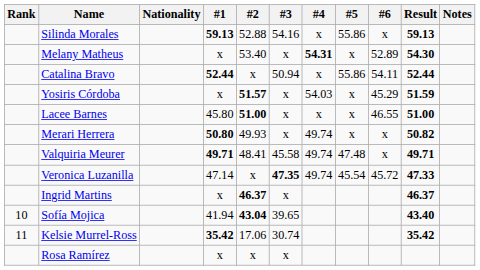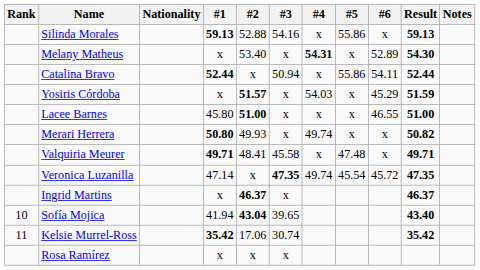 <table class="wikitable sortable" style="text-align:center;font-size:95%">
 <tr>
 <th>Rank</th>
 <th>Name</th>
 <th>Nationality</th>
 <th>#1</th>
 <th>#2</th>
 <th>#3</th>
 <th>#4</th>
 <th>#5</th>
 <th>#6</th>
 <th>Result</th>
 <th>Notes</th>
 </tr>
 <tr>
 <td></td>
 <td align=left><a href='#'>Silinda Morales</a></td>
 <td align=left></td>
 <td><strong>59.13</strong></td>
 <td>52.88</td>
 <td>54.16</td>
 <td>x</td>
 <td>55.86</td>
 <td>x</td>
 <td><strong>59.13</strong></td>
 <td></td>
 </tr>
 <tr>
 <td></td>
 <td align=left><a href='#'>Melany Matheus</a></td>
 <td align=left></td>
 <td>x</td>
 <td>53.40</td>
 <td>x</td>
 <td><strong>54.31</strong></td>
 <td>x</td>
 <td>52.89</td>
 <td><strong>54.30</strong></td>
 <td></td>
 </tr>
 <tr>
 <td></td>
 <td align=left><a href='#'>Catalina Bravo</a></td>
 <td align=left></td>
 <td><strong>52.44</strong></td>
 <td>x</td>
 <td>50.94</td>
 <td>x</td>
 <td>55.86</td>
 <td>54.11</td>
 <td><strong>52.44</strong></td>
 <td></td>
 </tr>
 <tr>
 <td></td>
 <td align=left><a href='#'>Yosiris Córdoba</a></td>
 <td align=left></td>
 <td>x</td>
 <td><strong>51.57</strong></td>
 <td>x</td>
 <td>54.03</td>
 <td>x</td>
 <td>45.29</td>
 <td><strong>51.59</strong></td>
 <td></td>
 </tr>
 <tr>
 <td></td>
 <td align=left><a href='#'>Lacee Barnes</a></td>
 <td align=left></td>
 <td>45.80</td>
 <td><strong>51.00</strong></td>
 <td>x</td>
 <td>x</td>
 <td>x</td>
 <td>46.55</td>
 <td><strong>51.00</strong></td>
 <td></td>
 </tr>
 <tr>
 <td></td>
 <td align=left><a href='#'>Merari Herrera</a></td>
 <td align=left></td>
 <td><strong>50.80</strong></td>
 <td>49.93</td>
 <td>x</td>
 <td>49.74</td>
 <td>x</td>
 <td>x</td>
 <td><strong>50.82</strong></td>
 <td></td>
 </tr>
 <tr>
 <td></td>
 <td align=left><a href='#'>Valquiria Meurer</a></td>
 <td align=left></td>
 <td><strong>49.71</strong></td>
 <td>48.41</td>
 <td>45.58</td>
-<td>49.74</td>
+<td>x</td>
 <td>47.48</td>
 <td>x</td>
 <td><strong>49.71</strong></td>
 <td></td>
 </tr>
 <tr>
 <td></td>
 <td align=left><a href='#'>Veronica Luzanilla</a></td>
 <td align=left></td>
 <td>47.14</td>
 <td>x</td>
 <td><strong>47.35</strong></td>
 <td>49.74</td>
 <td>45.54</td>
 <td>45.72</td>
-<td><strong>47.33</strong></td>
+<td><strong>47.35</strong></td>
 <td></td>
 </tr>
 <tr>
 <td></td>
 <td align=left><a href='#'>Ingrid Martins</a></td>
 <td align=left></td>
 <td>x</td>
 <td><strong>46.37</strong></td>
 <td>x</td>
 <td></td>
 <td></td>
 <td></td>
 <td><strong>46.37</strong></td>
 <td></td>
 </tr>
 <tr>
 <td>10</td>
 <td align=left><a href='#'>Sofía Mojica</a></td>
 <td align=left></td>
 <td>41.94</td>
 <td><strong>43.04</strong></td>
 <td>39.65</td>
 <td></td>
 <td></td>
 <td></td>
 <td><strong>43.40</strong></td>
 <td></td>
 </tr>
 <tr>
 <td>11</td>
 <td align=left><a href='#'>Kelsie Murrel-Ross</a></td>
 <td align=left></td>
 <td><strong>35.42</strong></td>
 <td>17.06</td>
 <td>30.74</td>
 <td></td>
 <td></td>
 <td></td>
 <td><strong>35.42</strong></td>
 <td></td>
 </tr>
 <tr>
 <td></td>
 <td align=left><a href='#'>Rosa Ramírez</a></td>
 <td align=left></td>
 <td>x</td>
 <td>x</td>
 <td>x</td>
 <td></td>
 <td></td>
 <td></td>
 <td><strong></strong></td>
 <td></td>
 </tr>
 </table>
